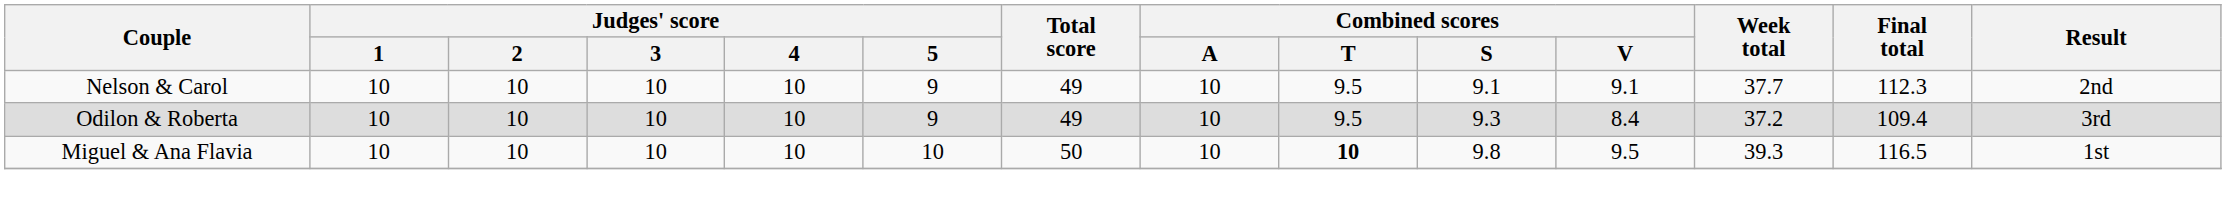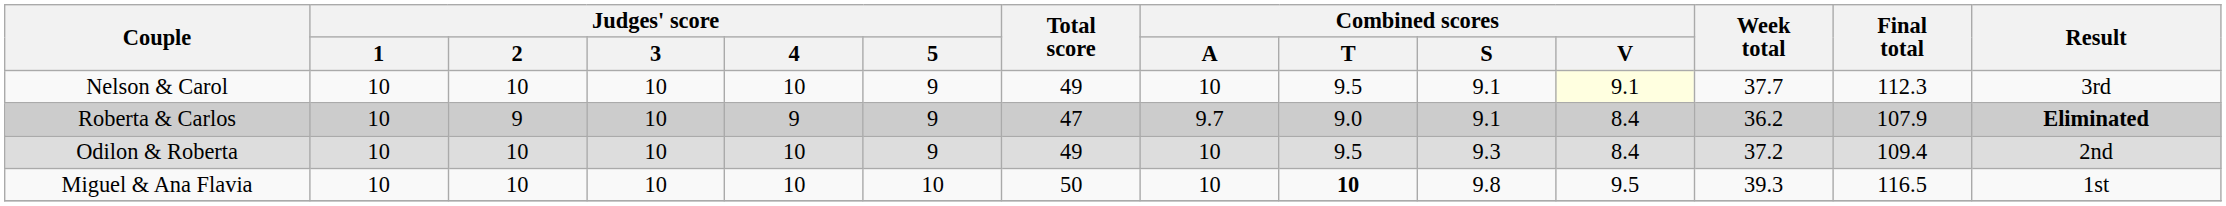 <table class="wikitable" style="font-size:100%; line-height:16px; text-align:center" width="100%">
 <tr>
 <th rowspan=2 width="11.00%">Couple</th>
 <th colspan=5 width="25.00%">Judges' score</th>
 <th rowspan=2 width="05.00%">Total<br>score</th>
 <th colspan=4 width="20.00%">Combined scores</th>
 <th rowspan=2 width="05.00%">Week<br>total</th>
 <th rowspan=2 width="05.00%">Final<br>total</th>
 <th rowspan=2 width="09.00%">Result</th>
 </tr>
 <tr>
 <th width="05.00%">1</th>
 <th width="05.00%">2</th>
 <th width="05.00%">3</th>
 <th width="05.00%">4</th>
 <th width="05.00%">5</th>
 <th width="05.00%">A</th>
 <th width="05.00%">T</th>
 <th width="05.00%">S</th>
 <th width="05.00%">V</th>
 </tr>
 <tr>
 <td>Nelson & Carol</td>
 <td>10</td>
 <td>10</td>
 <td>10</td>
 <td>10</td>
 <td>9</td>
 <td>49</td>
 <td>10</td>
 <td>9.5</td>
 <td>9.1</td>
-<td>9.1</td>
+<td style="background: lightyellow;">9.1</td>
 <td>37.7</td>
 <td>112.3</td>
-<td>2nd</td>
+<td>3rd</td>
+</tr>
+<tr bgcolor="CCCCCC">
+<td>Roberta & Carlos</td>
+<td>10</td>
+<td>9</td>
+<td>10</td>
+<td>9</td>
+<td>9</td>
+<td>47</td>
+<td>9.7</td>
+<td>9.0</td>
+<td>9.1</td>
+<td>8.4</td>
+<td>36.2</td>
+<td>107.9</td>
+<td><strong>Eliminated</strong></td>
 </tr>
 <tr bgcolor="DDDDDD">
 <td>Odilon & Roberta</td>
 <td>10</td>
 <td>10</td>
 <td>10</td>
 <td>10</td>
 <td>9</td>
 <td>49</td>
 <td>10</td>
 <td>9.5</td>
 <td>9.3</td>
 <td>8.4</td>
 <td>37.2</td>
 <td>109.4</td>
-<td>3rd</td>
+<td>2nd</td>
 </tr>
 <tr>
 <td>Miguel & Ana Flavia</td>
 <td>10</td>
 <td>10</td>
 <td>10</td>
 <td>10</td>
 <td>10</td>
 <td>50</td>
 <td>10</td>
 <td><strong>10</strong></td>
 <td>9.8</td>
 <td>9.5</td>
 <td>39.3</td>
 <td>116.5</td>
 <td>1st</td>
 </tr>
 <tr>
 </tr>
 </table>
